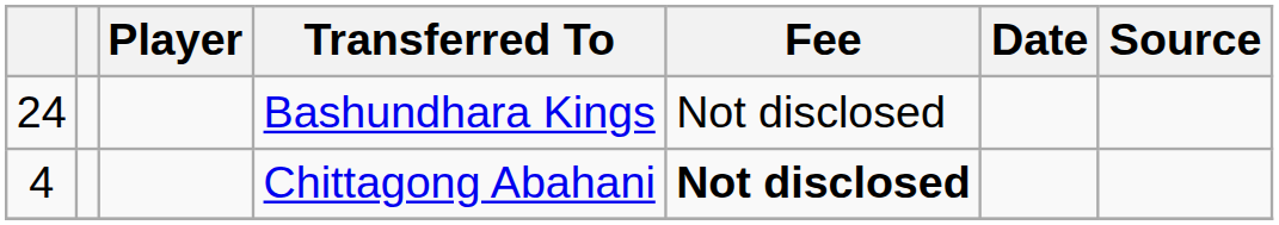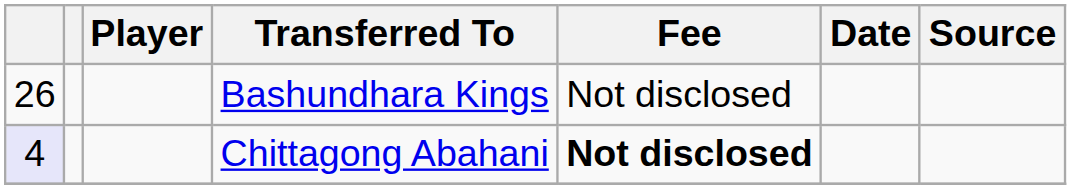 <table class="wikitable plainrowheaders sortable">
 <tr>
 <th></th>
 <th></th>
 <th>Player</th>
 <th>Transferred To</th>
 <th>Fee</th>
 <th>Date</th>
 <th>Source</th>
 </tr>
 <tr>
-<td align=center>24</td>
+<td align=center>26</td>
 <td align=center></td>
 <td></td>
 <td> <a href='#'>Bashundhara Kings</a></td>
 <td>Not disclosed</td>
 <td></td>
 <td></td>
 </tr>
 <tr>
-<td align=center>4</td>
+<td align=center style="background: lavender;">4</td>
 <td align=center></td>
 <td></td>
 <td> <a href='#'>Chittagong Abahani</a></td>
 <td><strong>Not disclosed</strong></td>
 <td></td>
 <td></td>
 </tr>
 <tr>
 </tr>
 </table>
